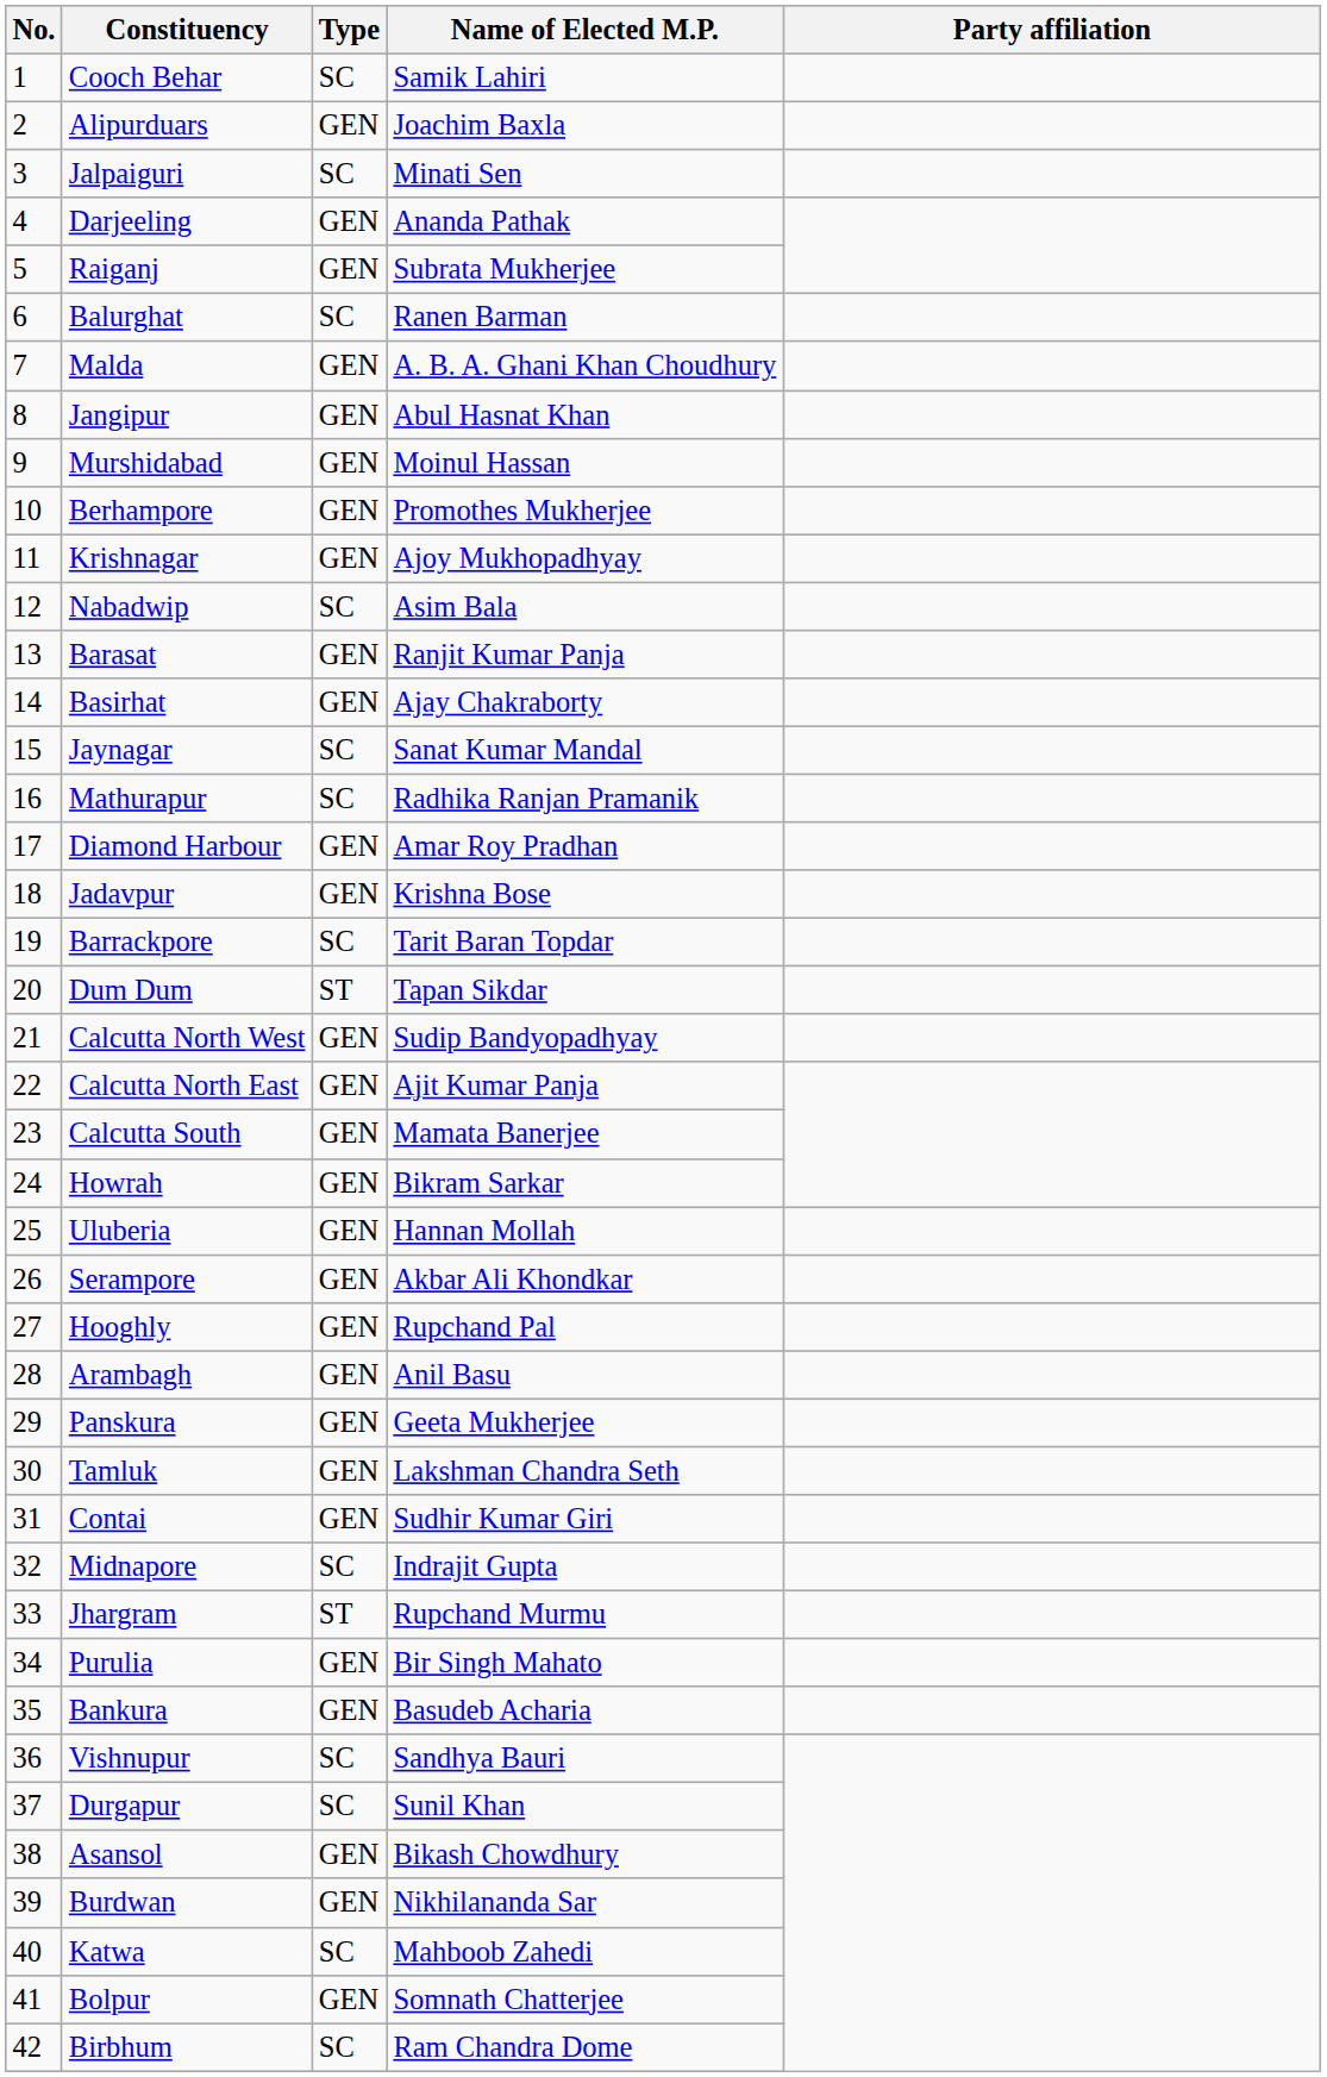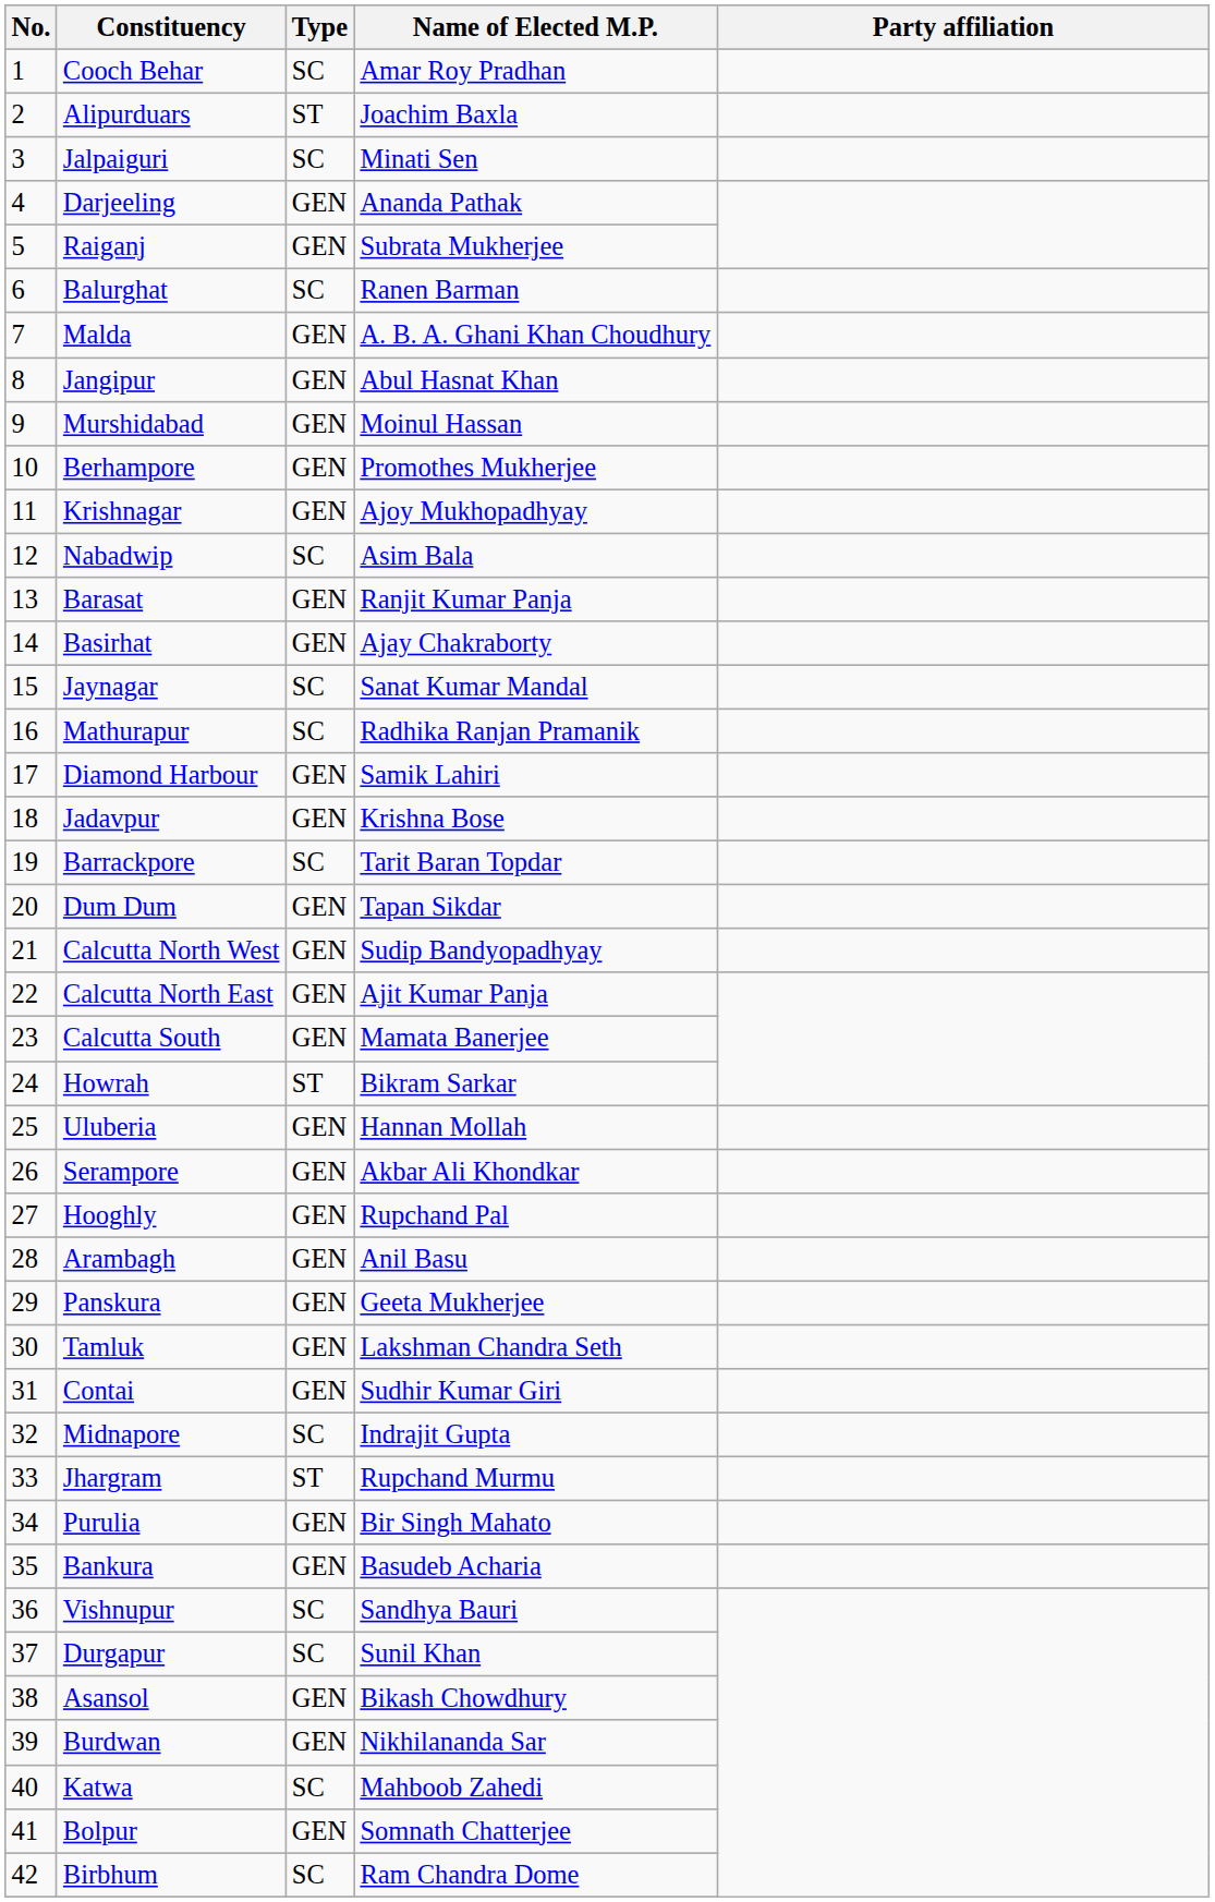 <table class="wikitable" style="font-size:95%;">
 <tr>
 <th>No.</th>
 <th>Constituency</th>
 <th>Type</th>
 <th>Name of Elected M.P.</th>
 <th colspan="2" style="width:18em">Party affiliation</th>
 </tr>
 <tr>
 <td>1</td>
 <td><a href='#'>Cooch Behar</a></td>
 <td>SC</td>
-<td><a href='#'>Samik Lahiri</a></td>
+<td><a href='#'>Amar Roy Pradhan</a></td>
 <td></td>
 </tr>
 <tr>
 <td>2</td>
 <td><a href='#'>Alipurduars</a></td>
-<td>GEN</td>
+<td>ST</td>
 <td><a href='#'>Joachim Baxla</a></td>
 <td></td>
 </tr>
 <tr>
 <td>3</td>
 <td><a href='#'>Jalpaiguri</a></td>
 <td>SC</td>
 <td><a href='#'>Minati Sen</a></td>
 <td></td>
 </tr>
 <tr>
 <td>4</td>
 <td><a href='#'>Darjeeling</a></td>
 <td>GEN</td>
 <td><a href='#'>Ananda Pathak</a></td>
 </tr>
 <tr>
 <td>5</td>
 <td><a href='#'>Raiganj</a></td>
 <td>GEN</td>
 <td><a href='#'>Subrata Mukherjee</a></td>
 </tr>
 <tr>
 <td>6</td>
 <td><a href='#'>Balurghat</a></td>
 <td>SC</td>
 <td><a href='#'>Ranen Barman</a></td>
 <td></td>
 </tr>
 <tr>
 <td>7</td>
 <td><a href='#'>Malda</a></td>
 <td>GEN</td>
 <td><a href='#'>A. B. A. Ghani Khan Choudhury</a></td>
 <td></td>
 </tr>
 <tr>
 <td>8</td>
 <td><a href='#'>Jangipur</a></td>
 <td>GEN</td>
 <td><a href='#'>Abul Hasnat Khan</a></td>
 <td></td>
 </tr>
 <tr>
 <td>9</td>
 <td><a href='#'>Murshidabad</a></td>
 <td>GEN</td>
 <td><a href='#'>Moinul Hassan</a></td>
 </tr>
 <tr>
 <td>10</td>
 <td><a href='#'>Berhampore</a></td>
 <td>GEN</td>
 <td><a href='#'>Promothes Mukherjee</a></td>
 <td></td>
 </tr>
 <tr>
 <td>11</td>
 <td><a href='#'>Krishnagar</a></td>
 <td>GEN</td>
 <td><a href='#'>Ajoy Mukhopadhyay</a></td>
 <td></td>
 </tr>
 <tr>
 <td>12</td>
 <td><a href='#'>Nabadwip</a></td>
 <td>SC</td>
 <td><a href='#'>Asim Bala</a></td>
 </tr>
 <tr>
 <td>13</td>
 <td><a href='#'>Barasat</a></td>
 <td>GEN</td>
 <td><a href='#'>Ranjit Kumar Panja</a></td>
 <td></td>
 </tr>
 <tr>
 <td>14</td>
 <td><a href='#'>Basirhat</a></td>
 <td>GEN</td>
 <td><a href='#'>Ajay Chakraborty</a></td>
 <td></td>
 </tr>
 <tr>
 <td>15</td>
 <td><a href='#'>Jaynagar</a></td>
 <td>SC</td>
 <td><a href='#'>Sanat Kumar Mandal</a></td>
 <td></td>
 </tr>
 <tr>
 <td>16</td>
 <td><a href='#'>Mathurapur</a></td>
 <td>SC</td>
 <td><a href='#'>Radhika Ranjan Pramanik</a></td>
 <td></td>
 </tr>
 <tr>
 <td>17</td>
 <td><a href='#'>Diamond Harbour</a></td>
 <td>GEN</td>
-<td><a href='#'>Amar Roy Pradhan</a></td>
+<td><a href='#'>Samik Lahiri</a></td>
 </tr>
 <tr>
 <td>18</td>
 <td><a href='#'>Jadavpur</a></td>
 <td>GEN</td>
 <td><a href='#'>Krishna Bose</a></td>
 <td></td>
 </tr>
 <tr>
 <td>19</td>
 <td><a href='#'>Barrackpore</a></td>
 <td>SC</td>
 <td><a href='#'>Tarit Baran Topdar</a></td>
 <td></td>
 </tr>
 <tr>
 <td>20</td>
 <td><a href='#'>Dum Dum</a></td>
-<td>ST</td>
+<td>GEN</td>
 <td><a href='#'>Tapan Sikdar</a></td>
 <td></td>
 </tr>
 <tr>
 <td>21</td>
 <td><a href='#'>Calcutta North West</a></td>
 <td>GEN</td>
 <td><a href='#'>Sudip Bandyopadhyay</a></td>
 <td></td>
 </tr>
 <tr>
 <td>22</td>
 <td><a href='#'>Calcutta North East</a></td>
 <td>GEN</td>
 <td><a href='#'>Ajit Kumar Panja</a></td>
 </tr>
 <tr>
 <td>23</td>
 <td><a href='#'>Calcutta South</a></td>
 <td>GEN</td>
 <td><a href='#'>Mamata Banerjee</a></td>
 </tr>
 <tr>
 <td>24</td>
 <td><a href='#'>Howrah</a></td>
-<td>GEN</td>
+<td>ST</td>
 <td><a href='#'>Bikram Sarkar</a></td>
 </tr>
 <tr>
 <td>25</td>
 <td><a href='#'>Uluberia</a></td>
 <td>GEN</td>
 <td><a href='#'>Hannan Mollah</a></td>
 <td></td>
 </tr>
 <tr>
 <td>26</td>
 <td><a href='#'>Serampore</a></td>
 <td>GEN</td>
 <td><a href='#'>Akbar Ali Khondkar</a></td>
 <td></td>
 </tr>
 <tr>
 <td>27</td>
 <td><a href='#'>Hooghly</a></td>
 <td>GEN</td>
 <td><a href='#'>Rupchand Pal</a></td>
 <td></td>
 </tr>
 <tr>
 <td>28</td>
 <td><a href='#'>Arambagh</a></td>
 <td>GEN</td>
 <td><a href='#'>Anil Basu</a></td>
 </tr>
 <tr>
 <td>29</td>
 <td><a href='#'>Panskura</a></td>
 <td>GEN</td>
 <td><a href='#'>Geeta Mukherjee</a></td>
 <td></td>
 </tr>
 <tr>
 <td>30</td>
 <td><a href='#'>Tamluk</a></td>
 <td>GEN</td>
 <td><a href='#'>Lakshman Chandra Seth</a></td>
 <td></td>
 </tr>
 <tr>
 <td>31</td>
 <td><a href='#'>Contai</a></td>
 <td>GEN</td>
 <td><a href='#'>Sudhir Kumar Giri</a></td>
 </tr>
 <tr>
 <td>32</td>
 <td><a href='#'>Midnapore</a></td>
 <td>SC</td>
 <td><a href='#'>Indrajit Gupta</a></td>
 <td></td>
 </tr>
 <tr>
 <td>33</td>
 <td><a href='#'>Jhargram</a></td>
 <td>ST</td>
 <td><a href='#'>Rupchand Murmu</a></td>
 <td></td>
 </tr>
 <tr>
 <td>34</td>
 <td><a href='#'>Purulia</a></td>
 <td>GEN</td>
 <td><a href='#'>Bir Singh Mahato</a></td>
 <td></td>
 </tr>
 <tr>
 <td>35</td>
 <td><a href='#'>Bankura</a></td>
 <td>GEN</td>
 <td><a href='#'>Basudeb Acharia</a></td>
 <td></td>
 </tr>
 <tr>
 <td>36</td>
 <td><a href='#'>Vishnupur</a></td>
 <td>SC</td>
 <td><a href='#'>Sandhya Bauri</a></td>
 </tr>
 <tr>
 <td>37</td>
 <td><a href='#'>Durgapur</a></td>
 <td>SC</td>
 <td><a href='#'>Sunil Khan</a></td>
 </tr>
 <tr>
 <td>38</td>
 <td><a href='#'>Asansol</a></td>
 <td>GEN</td>
 <td><a href='#'>Bikash Chowdhury</a></td>
 </tr>
 <tr>
 <td>39</td>
 <td><a href='#'>Burdwan</a></td>
 <td>GEN</td>
 <td><a href='#'>Nikhilananda Sar</a></td>
 </tr>
 <tr>
 <td>40</td>
 <td><a href='#'>Katwa</a></td>
 <td>SC</td>
 <td><a href='#'>Mahboob Zahedi</a></td>
 </tr>
 <tr>
 <td>41</td>
 <td><a href='#'>Bolpur</a></td>
 <td>GEN</td>
 <td><a href='#'>Somnath Chatterjee</a></td>
 </tr>
 <tr>
 <td>42</td>
 <td><a href='#'>Birbhum</a></td>
 <td>SC</td>
 <td><a href='#'>Ram Chandra Dome</a></td>
 </tr>
 <tr>
 </tr>
 </table>
